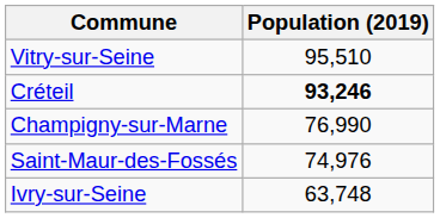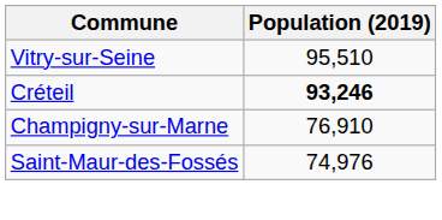 <table class=wikitable>
 <tr>
 <th>Commune</th>
 <th>Population (2019)</th>
 </tr>
 <tr>
 <td><a href='#'>Vitry-sur-Seine</a></td>
 <td style="text-align: center;">95,510</td>
 </tr>
 <tr>
 <td><a href='#'>Créteil</a></td>
 <td style="text-align: center;"><strong>93,246</strong></td>
 </tr>
 <tr>
 <td><a href='#'>Champigny-sur-Marne</a></td>
-<td style="text-align: center;">76,990</td>
+<td style="text-align: center;">76,910</td>
 </tr>
 <tr>
 <td><a href='#'>Saint-Maur-des-Fossés</a></td>
 <td style="text-align: center;">74,976</td>
 </tr>
-<tr>
-<td><a href='#'>Ivry-sur-Seine</a></td>
-<td style="text-align: center;">63,748</td>
-</tr>
 </table>
